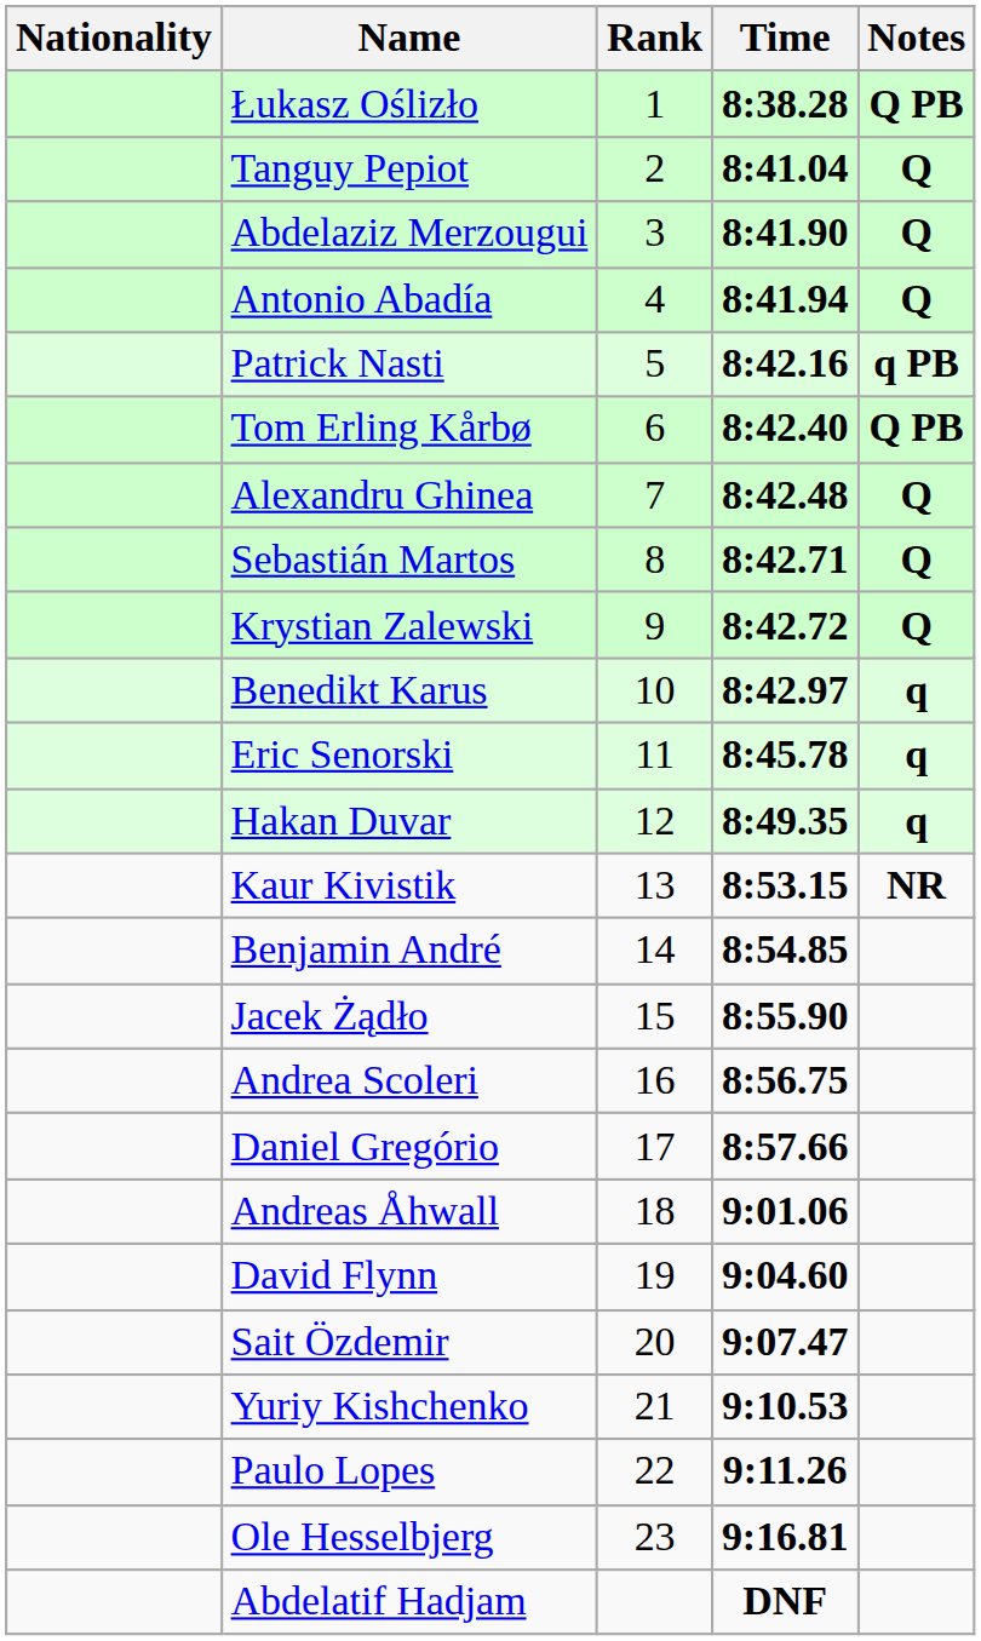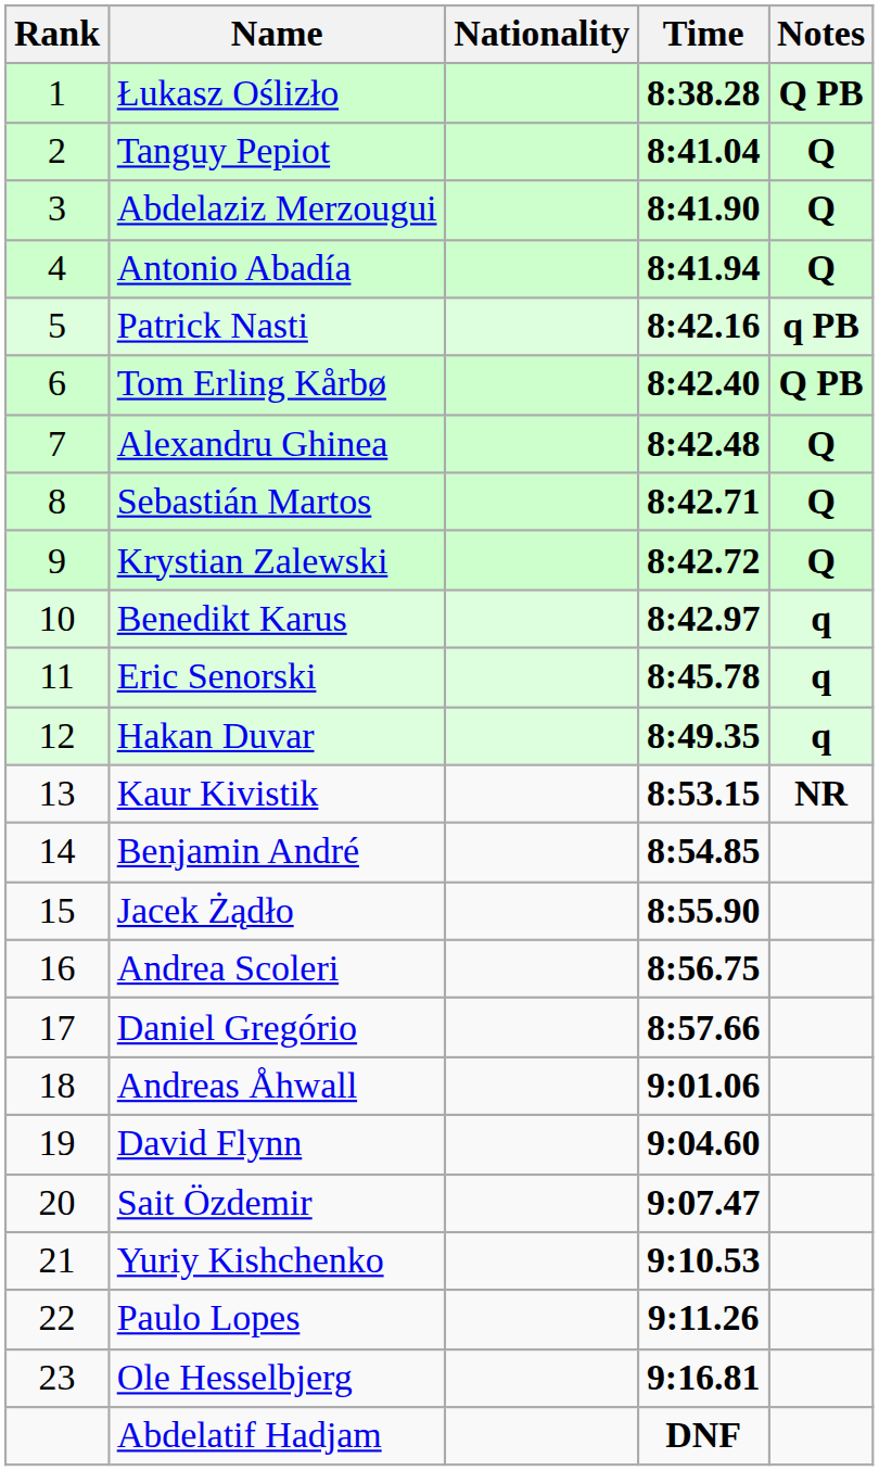 <table class="wikitable sortable" style="text-align:center">
 <tr>
+<th>Rank</th>
+<th>Name</th>
 <th>Nationality</th>
-<th>Name</th>
-<th>Rank</th>
 <th>Time</th>
 <th>Notes</th>
 </tr>
 <tr bgcolor=ccffcc>
+<td>1</td>
+<td align=left><a href='#'>Łukasz Oślizło</a></td>
 <td align=left></td>
-<td align=left><a href='#'>Łukasz Oślizło</a></td>
-<td>1</td>
 <td><strong>8:38.28</strong></td>
 <td><strong>Q PB</strong></td>
 </tr>
 <tr bgcolor=ccffcc>
+<td>2</td>
+<td align=left><a href='#'>Tanguy Pepiot</a></td>
 <td align=left></td>
-<td align=left><a href='#'>Tanguy Pepiot</a></td>
-<td>2</td>
 <td><strong>8:41.04</strong></td>
 <td><strong>Q</strong></td>
 </tr>
 <tr bgcolor=ccffcc>
+<td>3</td>
+<td align=left><a href='#'>Abdelaziz Merzougui</a></td>
 <td align=left></td>
-<td align=left><a href='#'>Abdelaziz Merzougui</a></td>
-<td>3</td>
 <td><strong>8:41.90</strong></td>
 <td><strong>Q</strong></td>
 </tr>
 <tr bgcolor=ccffcc>
+<td>4</td>
+<td align=left><a href='#'>Antonio Abadía</a></td>
 <td align=left></td>
-<td align=left><a href='#'>Antonio Abadía</a></td>
-<td>4</td>
 <td><strong>8:41.94</strong></td>
 <td><strong>Q</strong></td>
 </tr>
 <tr bgcolor=ddffdd>
+<td>5</td>
+<td align=left><a href='#'>Patrick Nasti</a></td>
 <td align=left></td>
-<td align=left><a href='#'>Patrick Nasti</a></td>
-<td>5</td>
 <td><strong>8:42.16</strong></td>
 <td><strong>q PB</strong></td>
 </tr>
 <tr bgcolor=ccffcc>
+<td>6</td>
+<td align=left><a href='#'>Tom Erling Kårbø</a></td>
 <td align=left></td>
-<td align=left><a href='#'>Tom Erling Kårbø</a></td>
-<td>6</td>
 <td><strong>8:42.40</strong></td>
 <td><strong>Q PB</strong></td>
 </tr>
 <tr bgcolor=ccffcc>
+<td>7</td>
+<td align=left><a href='#'>Alexandru Ghinea</a></td>
 <td align=left></td>
-<td align=left><a href='#'>Alexandru Ghinea</a></td>
-<td>7</td>
 <td><strong>8:42.48</strong></td>
 <td><strong>Q</strong></td>
 </tr>
 <tr bgcolor=ccffcc>
+<td>8</td>
+<td align=left><a href='#'>Sebastián Martos</a></td>
 <td align=left></td>
-<td align=left><a href='#'>Sebastián Martos</a></td>
-<td>8</td>
 <td><strong>8:42.71</strong></td>
 <td><strong>Q</strong></td>
 </tr>
 <tr bgcolor=ccffcc>
+<td>9</td>
+<td align=left><a href='#'>Krystian Zalewski</a></td>
 <td align=left></td>
-<td align=left><a href='#'>Krystian Zalewski</a></td>
-<td>9</td>
 <td><strong>8:42.72</strong></td>
 <td><strong>Q</strong></td>
 </tr>
 <tr bgcolor=ddffdd>
+<td>10</td>
+<td align=left><a href='#'>Benedikt Karus</a></td>
 <td align=left></td>
-<td align=left><a href='#'>Benedikt Karus</a></td>
-<td>10</td>
 <td><strong>8:42.97</strong></td>
 <td><strong>q</strong></td>
 </tr>
 <tr bgcolor=ddffdd>
+<td>11</td>
+<td align=left><a href='#'>Eric Senorski</a></td>
 <td align=left></td>
-<td align=left><a href='#'>Eric Senorski</a></td>
-<td>11</td>
 <td><strong>8:45.78</strong></td>
 <td><strong>q</strong></td>
 </tr>
 <tr bgcolor=ddffdd>
+<td>12</td>
+<td align=left><a href='#'>Hakan Duvar</a></td>
 <td align=left></td>
-<td align=left><a href='#'>Hakan Duvar</a></td>
-<td>12</td>
 <td><strong>8:49.35</strong></td>
 <td><strong>q</strong></td>
 </tr>
 <tr>
+<td>13</td>
+<td align=left><a href='#'>Kaur Kivistik</a></td>
 <td align=left></td>
-<td align=left><a href='#'>Kaur Kivistik</a></td>
-<td>13</td>
 <td><strong>8:53.15</strong></td>
 <td><strong>NR</strong></td>
 </tr>
 <tr>
+<td>14</td>
+<td align=left><a href='#'>Benjamin André</a></td>
 <td align=left></td>
-<td align=left><a href='#'>Benjamin André</a></td>
-<td>14</td>
 <td><strong>8:54.85</strong></td>
 <td></td>
 </tr>
 <tr>
+<td>15</td>
+<td align=left><a href='#'>Jacek Żądło</a></td>
 <td align=left></td>
-<td align=left><a href='#'>Jacek Żądło</a></td>
-<td>15</td>
 <td><strong>8:55.90</strong></td>
 <td></td>
 </tr>
 <tr>
+<td>16</td>
+<td align=left><a href='#'>Andrea Scoleri</a></td>
 <td align=left></td>
-<td align=left><a href='#'>Andrea Scoleri</a></td>
-<td>16</td>
 <td><strong>8:56.75</strong></td>
 <td></td>
 </tr>
 <tr>
+<td>17</td>
+<td align=left><a href='#'>Daniel Gregório</a></td>
 <td align=left></td>
-<td align=left><a href='#'>Daniel Gregório</a></td>
-<td>17</td>
 <td><strong>8:57.66</strong></td>
 <td></td>
 </tr>
 <tr>
+<td>18</td>
+<td align=left><a href='#'>Andreas Åhwall</a></td>
 <td align=left></td>
-<td align=left><a href='#'>Andreas Åhwall</a></td>
-<td>18</td>
 <td><strong>9:01.06</strong></td>
 <td></td>
 </tr>
 <tr>
+<td>19</td>
+<td align=left><a href='#'>David Flynn</a></td>
 <td align=left></td>
-<td align=left><a href='#'>David Flynn</a></td>
-<td>19</td>
 <td><strong>9:04.60</strong></td>
 <td></td>
 </tr>
 <tr>
+<td>20</td>
+<td align=left><a href='#'>Sait Özdemir</a></td>
 <td align=left></td>
-<td align=left><a href='#'>Sait Özdemir</a></td>
-<td>20</td>
 <td><strong>9:07.47</strong></td>
 <td></td>
 </tr>
 <tr>
+<td>21</td>
+<td align=left><a href='#'>Yuriy Kishchenko</a></td>
 <td align=left></td>
-<td align=left><a href='#'>Yuriy Kishchenko</a></td>
-<td>21</td>
 <td><strong>9:10.53</strong></td>
 <td></td>
 </tr>
 <tr>
+<td>22</td>
+<td align=left><a href='#'>Paulo Lopes</a></td>
 <td align=left></td>
-<td align=left><a href='#'>Paulo Lopes</a></td>
-<td>22</td>
 <td><strong>9:11.26</strong></td>
 <td></td>
 </tr>
 <tr>
+<td>23</td>
+<td align=left><a href='#'>Ole Hesselbjerg</a></td>
 <td align=left></td>
-<td align=left><a href='#'>Ole Hesselbjerg</a></td>
-<td>23</td>
 <td><strong>9:16.81</strong></td>
 <td></td>
 </tr>
 <tr>
+<td></td>
+<td align=left><a href='#'>Abdelatif Hadjam</a></td>
 <td align=left></td>
-<td align=left><a href='#'>Abdelatif Hadjam</a></td>
-<td></td>
 <td><strong>DNF</strong></td>
 <td></td>
 </tr>
 </table>
